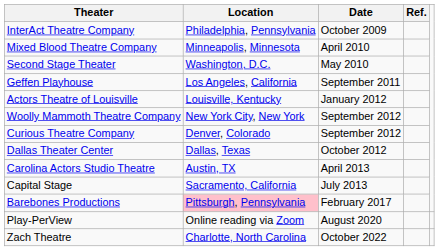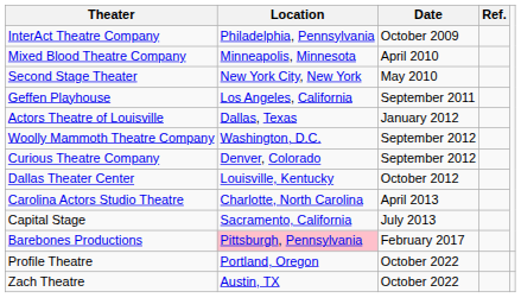 <table class="wikitable">
 <tr>
 <th>Theater</th>
 <th>Location</th>
 <th>Date</th>
 <th>Ref.</th>
 </tr>
 <tr>
 <td><a href='#'>InterAct Theatre Company</a></td>
 <td><a href='#'>Philadelphia</a>, <a href='#'>Pennsylvania</a></td>
 <td>October 2009</td>
 <td></td>
 </tr>
 <tr>
 <td><a href='#'>Mixed Blood Theatre Company</a></td>
 <td><a href='#'>Minneapolis</a>, <a href='#'>Minnesota</a></td>
 <td>April 2010</td>
 <td></td>
 </tr>
 <tr>
 <td><a href='#'>Second Stage Theater</a></td>
-<td><a href='#'>Washington, D.C.</a></td>
+<td><a href='#'>New York City</a>, <a href='#'>New York</a></td>
 <td>May 2010</td>
 <td></td>
 </tr>
 <tr>
 <td><a href='#'>Geffen Playhouse</a></td>
 <td><a href='#'>Los Angeles</a>, <a href='#'>California</a></td>
 <td>September 2011</td>
 <td></td>
 </tr>
 <tr>
 <td><a href='#'>Actors Theatre of Louisville</a></td>
-<td><a href='#'>Louisville, Kentucky</a></td>
+<td><a href='#'>Dallas</a>, <a href='#'>Texas</a></td>
 <td>January 2012</td>
 <td></td>
 </tr>
 <tr>
 <td><a href='#'>Woolly Mammoth Theatre Company</a></td>
-<td><a href='#'>New York City</a>, <a href='#'>New York</a></td>
+<td><a href='#'>Washington, D.C.</a></td>
 <td>September 2012</td>
 <td></td>
 </tr>
 <tr>
 <td><a href='#'>Curious Theatre Company</a></td>
 <td><a href='#'>Denver</a>, <a href='#'>Colorado</a></td>
 <td>September 2012</td>
 <td></td>
 </tr>
 <tr>
 <td><a href='#'>Dallas Theater Center</a></td>
-<td><a href='#'>Dallas</a>, <a href='#'>Texas</a></td>
+<td><a href='#'>Louisville, Kentucky</a></td>
 <td>October 2012</td>
 <td></td>
 </tr>
 <tr>
 <td><a href='#'>Carolina Actors Studio Theatre</a></td>
-<td><a href='#'>Austin, TX</a></td>
+<td><a href='#'>Charlotte, North Carolina</a></td>
 <td>April 2013</td>
 <td></td>
 </tr>
 <tr>
 <td>Capital Stage</td>
 <td><a href='#'>Sacramento, California</a></td>
 <td>July 2013</td>
 <td></td>
 </tr>
 <tr>
 <td><a href='#'>Barebones Productions</a></td>
 <td style="background: pink;"><a href='#'>Pittsburgh</a>, <a href='#'>Pennsylvania</a></td>
 <td>February 2017</td>
 <td></td>
 </tr>
 <tr>
-<td>Play-PerView</td>
-<td>Online reading via <a href='#'>Zoom</a></td>
-<td>August 2020</td>
+<td>Profile Theatre</td>
+<td><a href='#'>Portland, Oregon</a></td>
+<td>October 2022</td>
 <td></td>
 <td></td>
 </tr>
 <tr>
 <td>Zach Theatre</td>
-<td><a href='#'>Charlotte, North Carolina</a></td>
+<td><a href='#'>Austin, TX</a></td>
 <td>October 2022</td>
 <td></td>
 <td></td>
 </tr>
 </table>
